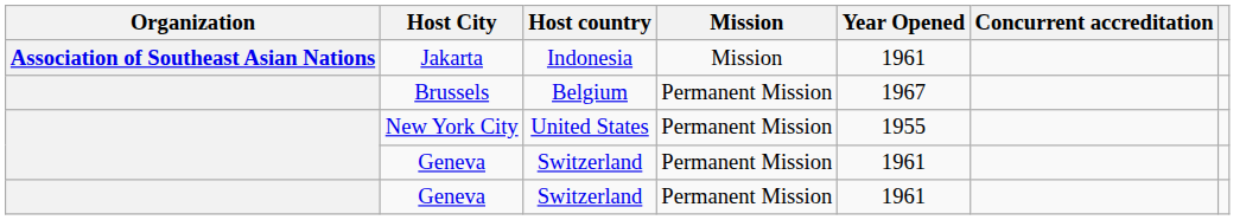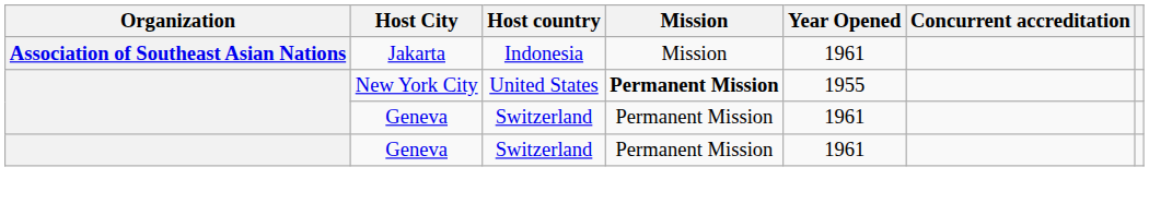 <table class="wikitable plainrowheaders" style="text-align:center;">
 <tr>
 <th scope="col">Organization</th>
 <th scope="col">Host City</th>
 <th scope="col">Host country</th>
 <th scope="col">Mission</th>
 <th scope="col">Year Opened</th>
 <th scope="col">Concurrent accreditation</th>
 <th scope="col"></th>
 </tr>
 <tr>
 <th scope="row"> <a href='#'>Association of Southeast Asian Nations</a></th>
 <td><a href='#'>Jakarta</a></td>
 <td><a href='#'>Indonesia</a></td>
 <td>Mission</td>
 <td>1961</td>
 <td></td>
 </tr>
 <tr>
-<th scope="row"></th>
-<td><a href='#'>Brussels</a></td>
-<td><a href='#'>Belgium</a></td>
-<td>Permanent Mission</td>
-<td>1967</td>
-<td></td>
-<td></td>
-</tr>
-<tr>
 <th scope="row" rowspan="2"></th>
 <td><a href='#'>New York City</a></td>
 <td><a href='#'>United States</a></td>
-<td>Permanent Mission</td>
+<td><strong>Permanent Mission</strong></td>
 <td>1955</td>
 <td></td>
 <td></td>
 </tr>
 <tr>
 <td><a href='#'>Geneva</a></td>
 <td><a href='#'>Switzerland</a></td>
 <td>Permanent Mission</td>
 <td>1961</td>
 <td></td>
 <td></td>
 </tr>
 <tr>
 <th scope="row"></th>
 <td><a href='#'>Geneva</a></td>
 <td><a href='#'>Switzerland</a></td>
 <td>Permanent Mission</td>
 <td>1961</td>
 <td></td>
 <td></td>
 </tr>
 </table>
